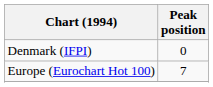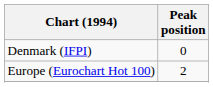 <table class="wikitable sortable">
 <tr>
 <th>Chart (1994)</th>
 <th>Peak<br>position</th>
 </tr>
 <tr>
 <td>Denmark (<a href='#'>IFPI</a>)</td>
 <td align="center">0</td>
 </tr>
 <tr>
 <td>Europe (<a href='#'>Eurochart Hot 100</a>)</td>
-<td align="center">7</td>
+<td align="center">2</td>
 </tr>
 <tr>
 </tr>
 <tr>
 </tr>
 <tr>
 </tr>
 <tr>
 </tr>
 </table>
